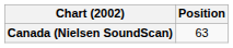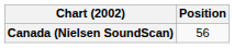 <table class="wikitable plainrowheaders" style="text-align:center">
 <tr>
 <th>Chart (2002)</th>
 <th>Position</th>
 </tr>
 <tr>
 <th scope="row">Canada (Nielsen SoundScan)</th>
-<td>63</td>
+<td>56</td>
 </tr>
 </table>
